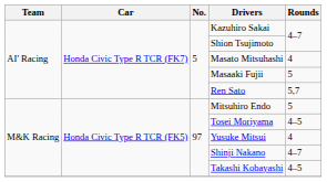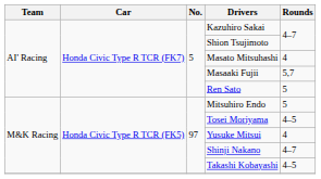 <table class="wikitable" style="font-size: 85%">
 <tr>
 <th>Team</th>
 <th>Car</th>
 <th>No.</th>
 <th>Drivers</th>
 <th>Rounds</th>
 </tr>
 <tr>
 <td rowspan=5> AI' Racing</td>
 <td rowspan=5><a href='#'>Honda Civic Type R TCR (FK7)</a></td>
 <td rowspan=5>5</td>
 <td> Kazuhiro Sakai</td>
 <td rowspan=2>4–7</td>
 </tr>
 <tr>
 <td> Shion Tsujimoto</td>
 </tr>
 <tr>
 <td> Masato Mitsuhashi</td>
 <td>4</td>
 </tr>
 <tr>
 <td> Masaaki Fujii</td>
-<td>5</td>
+<td>5,7</td>
 </tr>
 <tr>
 <td> <a href='#'>Ren Sato</a></td>
-<td>5,7</td>
+<td>5</td>
 </tr>
 <tr>
 <td rowspan=5> M&K Racing</td>
 <td rowspan=5><a href='#'>Honda Civic Type R TCR (FK5)</a></td>
 <td rowspan=5>97</td>
 <td> Mitsuhiro Endo</td>
 <td>5</td>
 </tr>
 <tr>
 <td> <a href='#'>Tosei Moriyama</a></td>
 <td>4–5</td>
 </tr>
 <tr>
 <td> <a href='#'>Yusuke Mitsui</a></td>
 <td>4</td>
 </tr>
 <tr>
 <td> <a href='#'>Shinji Nakano</a></td>
 <td>4–7</td>
 </tr>
 <tr>
 <td> <a href='#'>Takashi Kobayashi</a></td>
 <td>4–5</td>
 </tr>
 <tr>
 </tr>
 </table>
